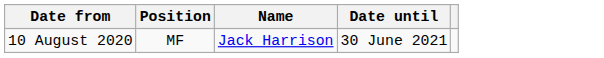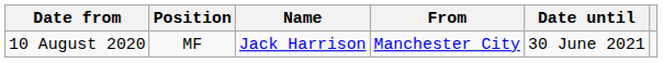 <table class="wikitable" style="text-align:center;">
 <tr>
 <th>Date from</th>
 <th>Position</th>
 <th>Name</th>
+<th>From</th>
 <th>Date until</th>
 <th></th>
 </tr>
 <tr>
 <td>10 August 2020</td>
 <td>MF</td>
 <td><a href='#'>Jack Harrison</a></td>
+<td><a href='#'>Manchester City</a></td>
 <td>30 June 2021</td>
 <td></td>
 </tr>
 </table>
